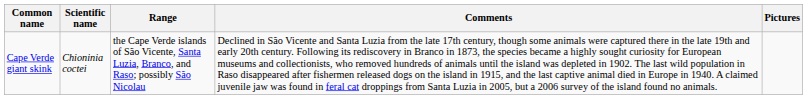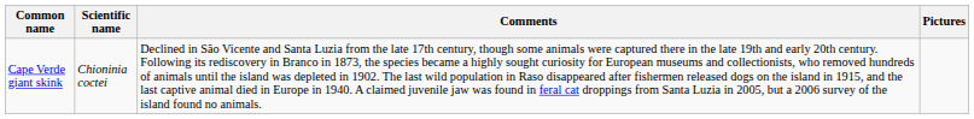 <table class="wikitable">
 <tr>
 <th>Common name</th>
 <th>Scientific name</th>
-<th>Range</th>
 <th class="unsortable">Comments</th>
 <th class="unsortable">Pictures</th>
 </tr>
 <tr>
 <td><a href='#'>Cape Verde giant skink</a></td>
 <td><em>Chioninia coctei</em></td>
-<td>the Cape Verde islands of São Vicente, <a href='#'>Santa Luzia</a>, <a href='#'>Branco</a>, and <a href='#'>Raso</a>; possibly <a href='#'>São Nicolau</a></td>
 <td>Declined in São Vicente and Santa Luzia from the late 17th century, though some animals were captured there in the late 19th and early 20th century. Following its rediscovery in Branco in 1873, the species became a highly sought curiosity for European museums and collectionists, who removed hundreds of animals until the island was depleted in 1902. The last wild population in Raso disappeared after fishermen released dogs on the island in 1915, and the last captive animal died in Europe in 1940. A claimed juvenile jaw was found in <a href='#'>feral cat</a> droppings from Santa Luzia in 2005, but a 2006 survey of the island found no animals.</td>
 <td></td>
 </tr>
 </table>
